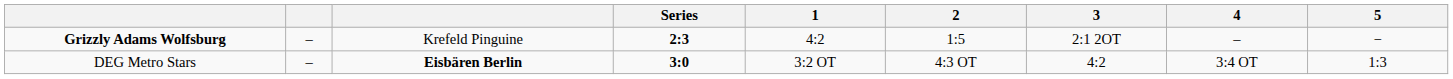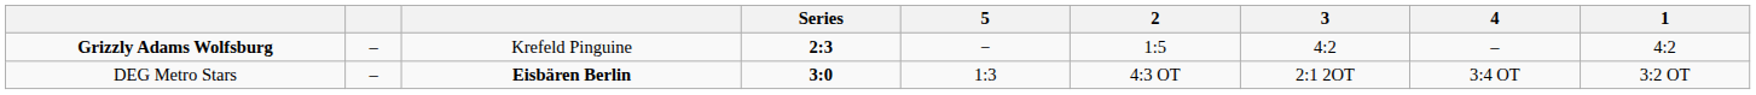 <table class="wikitable" width="80%">
 <tr style="background-color:#e0e0e0;">
 <th style="width:15%;"></th>
 <th style="width:2.5%;"></th>
 <th style="width:15%;"></th>
 <th style="width:7%;">Series</th>
-<th style="width:7.5%;">1</th>
+<th style="width:7.5%;">5</th>
 <th style="width:7.5%;">2</th>
 <th style="width:7.5%;">3</th>
 <th style="width:7.5%;">4</th>
-<th style="width:7.5%;">5</th>
+<th style="width:7.5%;">1</th>
 </tr>
 <tr align="center">
 <td><strong>Grizzly Adams Wolfsburg</strong></td>
 <td>–</td>
 <td>Krefeld Pinguine</td>
 <td><strong>2:3</strong></td>
+<td>−</td>
+<td>1:5</td>
 <td>4:2</td>
-<td>1:5</td>
-<td>2:1 2OT</td>
 <td>–</td>
-<td>−</td>
+<td>4:2</td>
 </tr>
 <tr align="center">
 <td>DEG Metro Stars</td>
 <td>–</td>
 <td><strong>Eisbären Berlin</strong></td>
 <td><strong>3:0</strong></td>
+<td>1:3</td>
+<td>4:3 OT</td>
+<td>2:1 2OT</td>
+<td>3:4 OT</td>
 <td>3:2 OT</td>
-<td>4:3 OT</td>
-<td>4:2</td>
-<td>3:4 OT</td>
-<td>1:3</td>
 </tr>
 </table>
